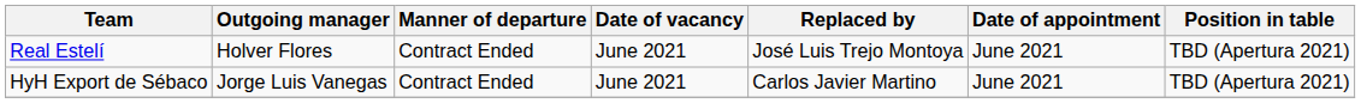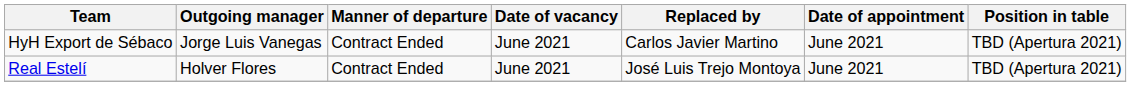 <table class="wikitable">
 <tr>
 <th>Team</th>
 <th>Outgoing manager</th>
 <th>Manner of departure</th>
 <th>Date of vacancy</th>
 <th>Replaced by</th>
 <th>Date of appointment</th>
 <th>Position in table</th>
 </tr>
 <tr>
+<td>HyH Export de Sébaco</td>
+<td> Jorge Luis Vanegas</td>
+<td>Contract Ended</td>
+<td>June 2021</td>
+<td> Carlos Javier Martino</td>
+<td>June 2021</td>
+<td>TBD (Apertura 2021)</td>
+</tr>
+<tr>
 <td><a href='#'>Real Estelí</a></td>
 <td> Holver Flores</td>
 <td>Contract Ended</td>
 <td>June 2021</td>
 <td> José Luis Trejo Montoya</td>
 <td>June 2021</td>
 <td>TBD (Apertura 2021)</td>
 </tr>
 <tr>
-<td>HyH Export de Sébaco</td>
-<td> Jorge Luis Vanegas</td>
-<td>Contract Ended</td>
-<td>June 2021</td>
-<td> Carlos Javier Martino</td>
-<td>June 2021</td>
-<td>TBD (Apertura 2021)</td>
-</tr>
-<tr>
 </tr>
 </table>
